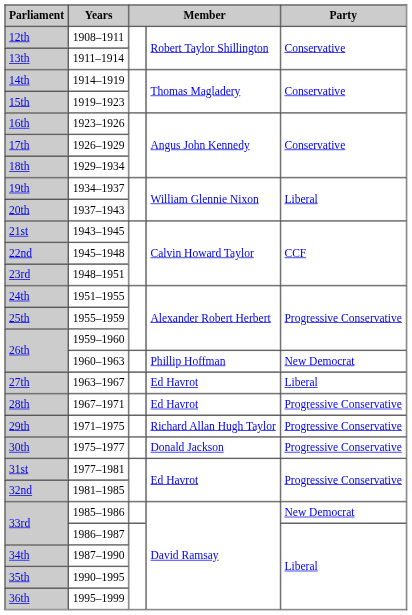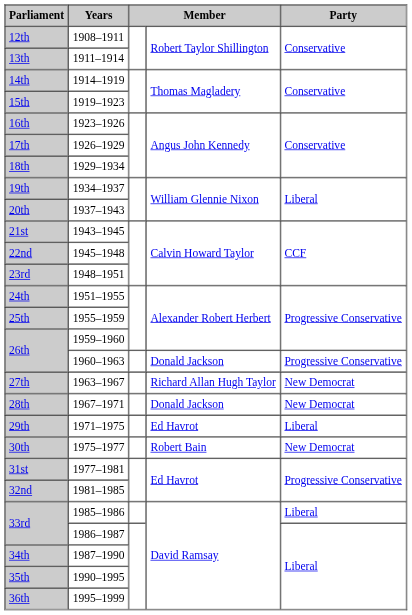 <table border=1 cellpadding=5 cellspacing=0>
 <tr bgcolor="CCCCCC">
 <th>Parliament</th>
 <th>Years</th>
 <th colspan="2">Member</th>
 <th>Party</th>
 </tr>
 <tr>
 <td bgcolor="CCCCCC"><a href='#'>12th</a></td>
 <td>1908–1911</td>
 <td rowspan="2" >   </td>
 <td rowspan="2"><a href='#'>Robert Taylor Shillington</a></td>
 <td rowspan="2"><a href='#'>Conservative</a></td>
 </tr>
 <tr>
 <td bgcolor="CCCCCC"><a href='#'>13th</a></td>
 <td>1911–1914</td>
 </tr>
 <tr>
 <td bgcolor="CCCCCC"><a href='#'>14th</a></td>
 <td>1914–1919</td>
 <td rowspan="2" >   </td>
 <td rowspan="2"><a href='#'>Thomas Magladery</a></td>
 <td rowspan="2"><a href='#'>Conservative</a></td>
 </tr>
 <tr>
 <td bgcolor="CCCCCC"><a href='#'>15th</a></td>
 <td>1919–1923</td>
 </tr>
 <tr>
 <td bgcolor="CCCCCC"><a href='#'>16th</a></td>
 <td>1923–1926</td>
 <td rowspan="3" >   </td>
 <td rowspan="3"><a href='#'>Angus John Kennedy</a></td>
 <td rowspan="3"><a href='#'>Conservative</a></td>
 </tr>
 <tr>
 <td bgcolor="CCCCCC"><a href='#'>17th</a></td>
 <td>1926–1929</td>
 </tr>
 <tr>
 <td bgcolor="CCCCCC"><a href='#'>18th</a></td>
 <td>1929–1934</td>
 </tr>
 <tr>
 <td bgcolor="CCCCCC"><a href='#'>19th</a></td>
 <td>1934–1937</td>
 <td rowspan="2" >   </td>
 <td rowspan="2"><a href='#'>William Glennie Nixon</a></td>
 <td rowspan="2"><a href='#'>Liberal</a></td>
 </tr>
 <tr>
 <td bgcolor="CCCCCC"><a href='#'>20th</a></td>
 <td>1937–1943</td>
 </tr>
 <tr>
 <td bgcolor="CCCCCC"><a href='#'>21st</a></td>
 <td>1943–1945</td>
 <td rowspan="3" >   </td>
 <td rowspan="3"><a href='#'>Calvin Howard Taylor</a></td>
 <td rowspan="3"><a href='#'>CCF</a></td>
 </tr>
 <tr>
 <td bgcolor="CCCCCC"><a href='#'>22nd</a></td>
 <td>1945–1948</td>
 </tr>
 <tr>
 <td bgcolor="CCCCCC"><a href='#'>23rd</a></td>
 <td>1948–1951</td>
 </tr>
 <tr>
 <td bgcolor="CCCCCC"><a href='#'>24th</a></td>
 <td>1951–1955</td>
 <td rowspan="3" >   </td>
 <td rowspan="3"><a href='#'>Alexander Robert Herbert</a></td>
 <td rowspan="3"><a href='#'>Progressive Conservative</a></td>
 </tr>
 <tr>
 <td bgcolor="CCCCCC"><a href='#'>25th</a></td>
 <td>1955–1959</td>
 </tr>
 <tr>
 <td bgcolor="CCCCCC" rowspan="2"><a href='#'>26th</a></td>
 <td>1959–1960</td>
 </tr>
 <tr>
 <td>1960–1963</td>
 <td>   </td>
-<td><a href='#'>Phillip Hoffman</a></td>
-<td><a href='#'>New Democrat</a></td>
+<td><a href='#'>Donald Jackson</a></td>
+<td><a href='#'>Progressive Conservative</a></td>
 </tr>
 <tr>
 <td bgcolor="CCCCCC"><a href='#'>27th</a></td>
 <td>1963–1967</td>
 <td>   </td>
-<td><a href='#'>Ed Havrot</a></td>
-<td><a href='#'>Liberal</a></td>
+<td><a href='#'>Richard Allan Hugh Taylor</a></td>
+<td><a href='#'>New Democrat</a></td>
 </tr>
 <tr>
 <td bgcolor="CCCCCC"><a href='#'>28th</a></td>
 <td>1967–1971</td>
 <td>   </td>
-<td><a href='#'>Ed Havrot</a></td>
-<td><a href='#'>Progressive Conservative</a></td>
+<td><a href='#'>Donald Jackson</a></td>
+<td><a href='#'>New Democrat</a></td>
 </tr>
 <tr>
 <td bgcolor="CCCCCC"><a href='#'>29th</a></td>
 <td>1971–1975</td>
 <td>   </td>
-<td><a href='#'>Richard Allan Hugh Taylor</a></td>
-<td><a href='#'>Progressive Conservative</a></td>
+<td><a href='#'>Ed Havrot</a></td>
+<td><a href='#'>Liberal</a></td>
 </tr>
 <tr>
 <td bgcolor="CCCCCC"><a href='#'>30th</a></td>
 <td>1975–1977</td>
 <td>   </td>
-<td><a href='#'>Donald Jackson</a></td>
-<td><a href='#'>Progressive Conservative</a></td>
+<td><a href='#'>Robert Bain</a></td>
+<td><a href='#'>New Democrat</a></td>
 </tr>
 <tr>
 <td bgcolor="CCCCCC"><a href='#'>31st</a></td>
 <td>1977–1981</td>
 <td rowspan="2" >   </td>
 <td rowspan="2"><a href='#'>Ed Havrot</a></td>
 <td rowspan="2"><a href='#'>Progressive Conservative</a></td>
 </tr>
 <tr>
 <td bgcolor="CCCCCC"><a href='#'>32nd</a></td>
 <td>1981–1985</td>
 </tr>
 <tr>
 <td bgcolor="CCCCCC" rowspan="2"><a href='#'>33rd</a></td>
 <td>1985–1986</td>
 <td>   </td>
 <td rowspan="5"><a href='#'>David Ramsay</a></td>
-<td><a href='#'>New Democrat</a></td>
+<td><a href='#'>Liberal</a></td>
 </tr>
 <tr>
 <td>1986–1987</td>
 <td rowspan="4" >   </td>
 <td rowspan="4"><a href='#'>Liberal</a></td>
 </tr>
 <tr>
 <td bgcolor="CCCCCC"><a href='#'>34th</a></td>
 <td>1987–1990</td>
 </tr>
 <tr>
 <td bgcolor="CCCCCC"><a href='#'>35th</a></td>
 <td>1990–1995</td>
 </tr>
 <tr>
 <td bgcolor="CCCCCC"><a href='#'>36th</a></td>
 <td>1995–1999</td>
 </tr>
 </table>
